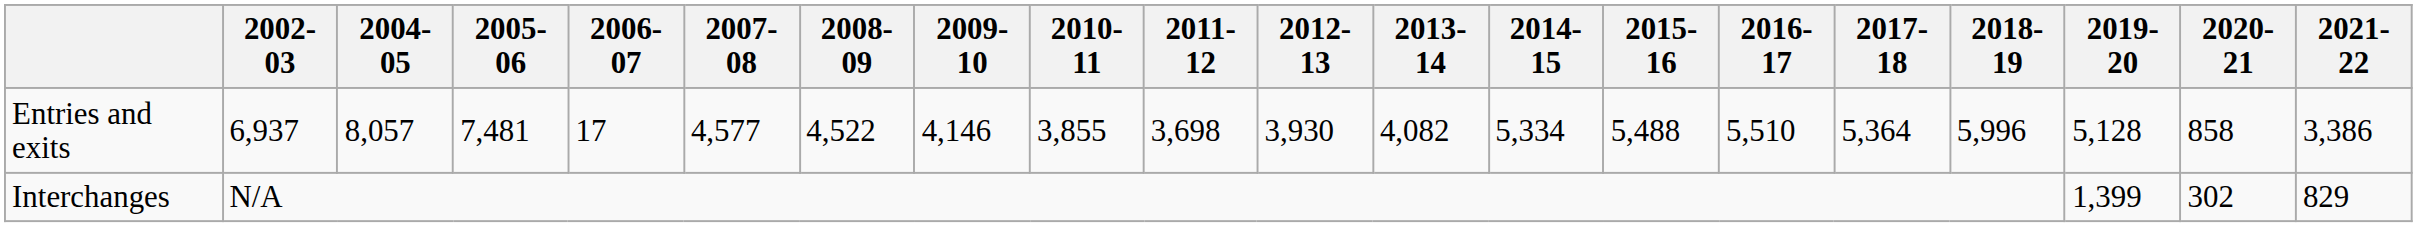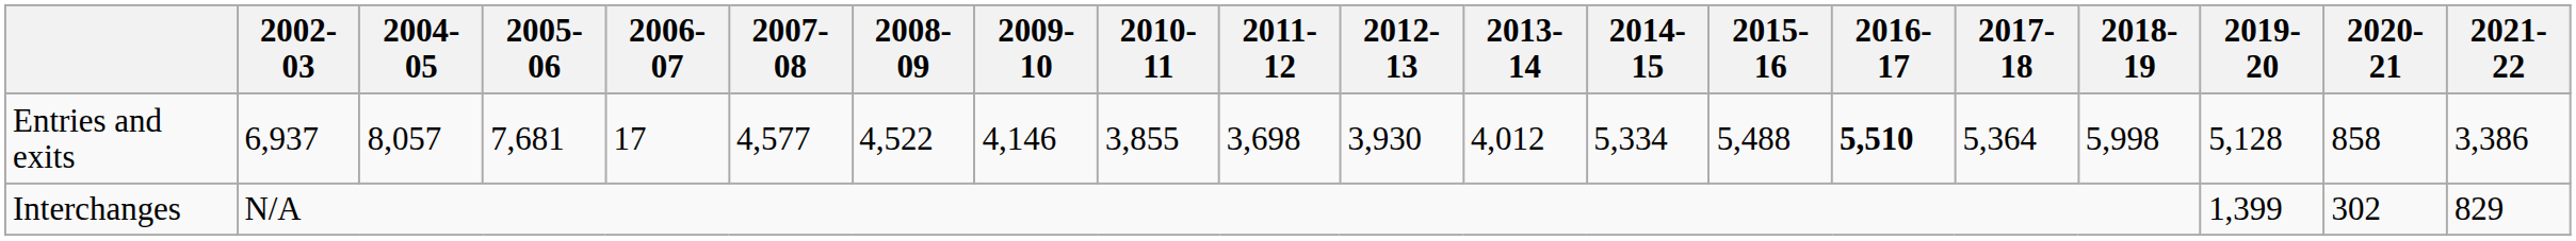 <table class="wikitable">
 <tr>
 <th></th>
 <th>2002-03</th>
 <th>2004-05</th>
 <th>2005-06</th>
 <th>2006-07</th>
 <th>2007-08</th>
 <th>2008-09</th>
 <th>2009-10</th>
 <th>2010-11</th>
 <th>2011-12</th>
 <th>2012-13</th>
 <th>2013-14</th>
 <th>2014-15</th>
 <th>2015-16</th>
 <th>2016-17</th>
 <th>2017-18</th>
 <th>2018-19</th>
 <th>2019-20</th>
 <th>2020-21</th>
 <th>2021-22</th>
 </tr>
 <tr>
 <td>Entries and exits</td>
 <td>6,937</td>
 <td>8,057</td>
-<td>7,481</td>
+<td>7,681</td>
 <td>17</td>
 <td>4,577</td>
 <td>4,522</td>
 <td>4,146</td>
 <td>3,855</td>
 <td>3,698</td>
 <td>3,930</td>
-<td>4,082</td>
+<td>4,012</td>
 <td>5,334</td>
 <td>5,488</td>
-<td>5,510</td>
+<td><strong>5,510</strong></td>
 <td>5,364</td>
-<td>5,996</td>
+<td>5,998</td>
 <td>5,128</td>
 <td>858</td>
 <td>3,386</td>
 </tr>
 <tr>
 <td>Interchanges</td>
 <td colspan="16">N/A</td>
 <td>1,399</td>
 <td>302</td>
 <td>829</td>
 </tr>
 </table>
